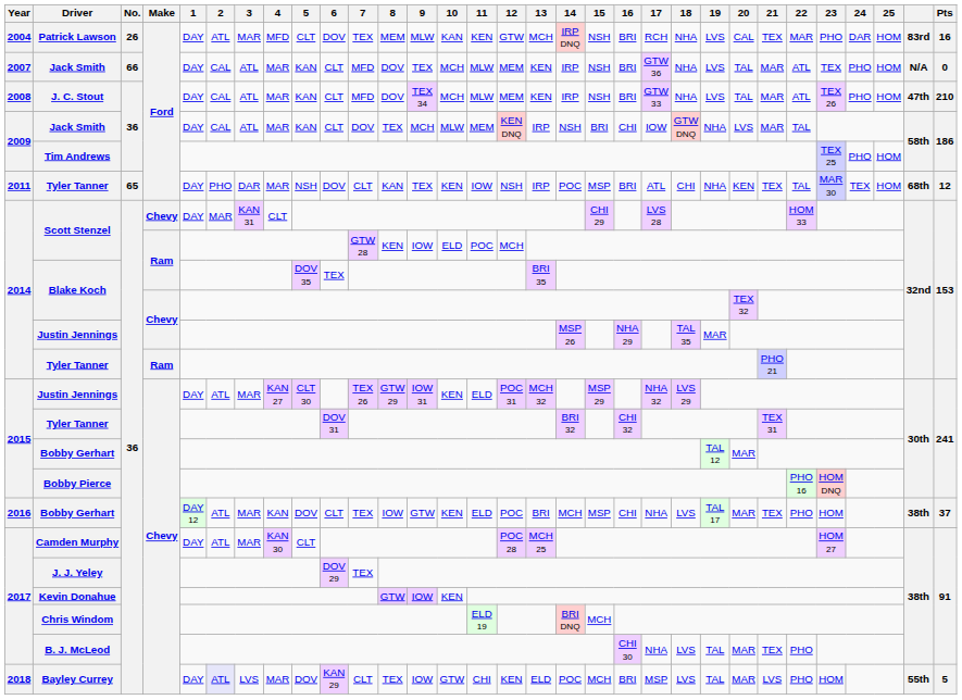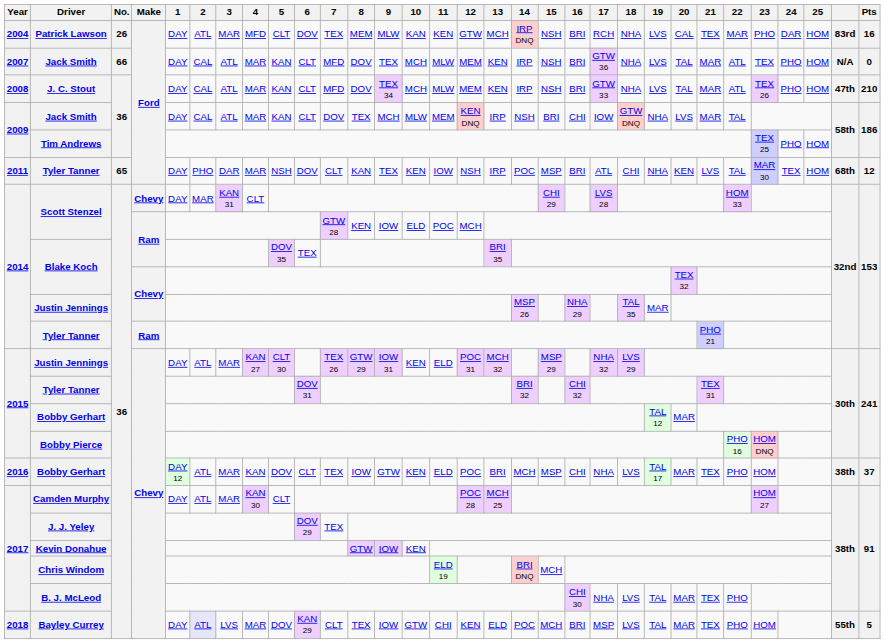 <table class="wikitable" style="text-align:center; font-size:75%">
 <tr>
 <th>Year</th>
 <th>Driver</th>
 <th>No.</th>
 <th>Make</th>
 <th>1</th>
 <th>2</th>
 <th>3</th>
 <th>4</th>
 <th>5</th>
 <th>6</th>
 <th>7</th>
 <th>8</th>
 <th>9</th>
 <th>10</th>
 <th>11</th>
 <th>12</th>
 <th>13</th>
 <th>14</th>
 <th>15</th>
 <th>16</th>
 <th>17</th>
 <th>18</th>
 <th>19</th>
 <th>20</th>
 <th>21</th>
 <th>22</th>
 <th>23</th>
 <th>24</th>
 <th>25</th>
 <th></th>
 <th>Pts</th>
 </tr>
 <tr>
 <th><a href='#'>2004</a></th>
 <th><a href='#'>Patrick Lawson</a></th>
 <th>26</th>
 <th rowspan=6><a href='#'>Ford</a></th>
 <td><a href='#'>DAY</a></td>
 <td><a href='#'>ATL</a></td>
 <td><a href='#'>MAR</a></td>
 <td><a href='#'>MFD</a></td>
 <td><a href='#'>CLT</a></td>
 <td><a href='#'>DOV</a></td>
 <td><a href='#'>TEX</a></td>
 <td><a href='#'>MEM</a></td>
 <td><a href='#'>MLW</a></td>
 <td><a href='#'>KAN</a></td>
 <td><a href='#'>KEN</a></td>
 <td><a href='#'>GTW</a></td>
 <td><a href='#'>MCH</a></td>
 <td style="background:#FFCFCF;"><a href='#'>IRP</a><br><small>DNQ</small></td>
 <td><a href='#'>NSH</a></td>
 <td><a href='#'>BRI</a></td>
 <td><a href='#'>RCH</a></td>
 <td><a href='#'>NHA</a></td>
 <td><a href='#'>LVS</a></td>
 <td><a href='#'>CAL</a></td>
 <td><a href='#'>TEX</a></td>
 <td><a href='#'>MAR</a></td>
 <td><a href='#'>PHO</a></td>
 <td><a href='#'>DAR</a></td>
 <td><a href='#'>HOM</a></td>
 <th>83rd</th>
 <th>16</th>
 </tr>
 <tr>
 <th><a href='#'>2007</a></th>
 <th><a href='#'>Jack Smith</a></th>
 <th>66</th>
 <td><a href='#'>DAY</a></td>
 <td><a href='#'>CAL</a></td>
 <td><a href='#'>ATL</a></td>
 <td><a href='#'>MAR</a></td>
 <td><a href='#'>KAN</a></td>
 <td><a href='#'>CLT</a></td>
 <td><a href='#'>MFD</a></td>
 <td><a href='#'>DOV</a></td>
 <td><a href='#'>TEX</a></td>
 <td><a href='#'>MCH</a></td>
 <td><a href='#'>MLW</a></td>
 <td><a href='#'>MEM</a></td>
 <td><a href='#'>KEN</a></td>
 <td><a href='#'>IRP</a></td>
 <td><a href='#'>NSH</a></td>
 <td><a href='#'>BRI</a></td>
 <td style="background:#EFCFFF;"><a href='#'>GTW</a><br><small>36</small></td>
 <td><a href='#'>NHA</a></td>
 <td><a href='#'>LVS</a></td>
 <td><a href='#'>TAL</a></td>
 <td><a href='#'>MAR</a></td>
 <td><a href='#'>ATL</a></td>
 <td><a href='#'>TEX</a></td>
 <td><a href='#'>PHO</a></td>
 <td><a href='#'>HOM</a></td>
 <th>N/A</th>
 <th>0</th>
 </tr>
 <tr>
 <th><a href='#'>2008</a></th>
 <th><a href='#'>J. C. Stout</a></th>
 <th rowspan=3>36</th>
 <td><a href='#'>DAY</a></td>
 <td><a href='#'>CAL</a></td>
 <td><a href='#'>ATL</a></td>
 <td><a href='#'>MAR</a></td>
 <td><a href='#'>KAN</a></td>
 <td><a href='#'>CLT</a></td>
 <td><a href='#'>MFD</a></td>
 <td><a href='#'>DOV</a></td>
 <td style="background:#EFCFFF;"><a href='#'>TEX</a><br><small>34</small></td>
 <td><a href='#'>MCH</a></td>
 <td><a href='#'>MLW</a></td>
 <td><a href='#'>MEM</a></td>
 <td><a href='#'>KEN</a></td>
 <td><a href='#'>IRP</a></td>
 <td><a href='#'>NSH</a></td>
 <td><a href='#'>BRI</a></td>
 <td style="background:#EFCFFF;"><a href='#'>GTW</a><br><small>33</small></td>
 <td><a href='#'>NHA</a></td>
 <td><a href='#'>LVS</a></td>
 <td><a href='#'>TAL</a></td>
 <td><a href='#'>MAR</a></td>
 <td><a href='#'>ATL</a></td>
 <td style="background:#EFCFFF;"><a href='#'>TEX</a><br><small>26</small></td>
 <td><a href='#'>PHO</a></td>
 <td><a href='#'>HOM</a></td>
 <th>47th</th>
 <th>210</th>
 </tr>
 <tr>
 <th rowspan=2><a href='#'>2009</a></th>
 <th><a href='#'>Jack Smith</a></th>
 <td><a href='#'>DAY</a></td>
 <td><a href='#'>CAL</a></td>
 <td><a href='#'>ATL</a></td>
 <td><a href='#'>MAR</a></td>
 <td><a href='#'>KAN</a></td>
 <td><a href='#'>CLT</a></td>
 <td><a href='#'>DOV</a></td>
 <td><a href='#'>TEX</a></td>
 <td><a href='#'>MCH</a></td>
 <td><a href='#'>MLW</a></td>
 <td><a href='#'>MEM</a></td>
 <td style="background:#FFCFCF;"><a href='#'>KEN</a><br><small>DNQ</small></td>
 <td><a href='#'>IRP</a></td>
 <td><a href='#'>NSH</a></td>
 <td><a href='#'>BRI</a></td>
 <td><a href='#'>CHI</a></td>
 <td><a href='#'>IOW</a></td>
 <td style="background:#FFCFCF;"><a href='#'>GTW</a><br><small>DNQ</small></td>
 <td><a href='#'>NHA</a></td>
 <td><a href='#'>LVS</a></td>
 <td><a href='#'>MAR</a></td>
 <td><a href='#'>TAL</a></td>
 <td colspan=3></td>
 <th rowspan=2>58th</th>
 <th rowspan=2>186</th>
 </tr>
 <tr>
 <th><a href='#'>Tim Andrews</a></th>
 <td colspan=22></td>
 <td style="background:#CFCFFF;"><a href='#'>TEX</a><br><small>25</small></td>
 <td><a href='#'>PHO</a></td>
 <td><a href='#'>HOM</a></td>
 </tr>
 <tr>
 <th><a href='#'>2011</a></th>
 <th><a href='#'>Tyler Tanner</a></th>
 <th>65</th>
 <td><a href='#'>DAY</a></td>
 <td><a href='#'>PHO</a></td>
 <td><a href='#'>DAR</a></td>
 <td><a href='#'>MAR</a></td>
 <td><a href='#'>NSH</a></td>
 <td><a href='#'>DOV</a></td>
 <td><a href='#'>CLT</a></td>
 <td><a href='#'>KAN</a></td>
 <td><a href='#'>TEX</a></td>
 <td><a href='#'>KEN</a></td>
 <td><a href='#'>IOW</a></td>
 <td><a href='#'>NSH</a></td>
 <td><a href='#'>IRP</a></td>
 <td><a href='#'>POC</a></td>
 <td><a href='#'>MSP</a></td>
 <td><a href='#'>BRI</a></td>
 <td><a href='#'>ATL</a></td>
 <td><a href='#'>CHI</a></td>
 <td><a href='#'>NHA</a></td>
 <td><a href='#'>KEN</a></td>
-<td><a href='#'>TEX</a></td>
+<td><a href='#'>LVS</a></td>
 <td><a href='#'>TAL</a></td>
 <td style="background:#CFCFFF;"><a href='#'>MAR</a><br><small>30</small></td>
 <td><a href='#'>TEX</a></td>
 <td><a href='#'>HOM</a></td>
 <th>68th</th>
 <th>12</th>
 </tr>
 <tr>
 <th rowspan=6><a href='#'>2014</a></th>
 <th rowspan=2><a href='#'>Scott Stenzel</a></th>
 <th rowspan=17>36</th>
 <th><a href='#'>Chevy</a></th>
 <td><a href='#'>DAY</a></td>
 <td><a href='#'>MAR</a></td>
 <td style="background:#EFCFFF;"><a href='#'>KAN</a><br><small>31</small></td>
 <td><a href='#'>CLT</a></td>
 <td colspan=10></td>
 <td style="background:#EFCFFF;"><a href='#'>CHI</a><br><small>29</small></td>
 <td colspan=1></td>
 <td style="background:#EFCFFF;"><a href='#'>LVS</a><br><small>28</small></td>
 <td colspan=4></td>
 <td style="background:#EFCFFF;"><a href='#'>HOM</a><br><small>33</small></td>
 <td colspan=3></td>
 <th rowspan=6>32nd</th>
 <th rowspan=6>153</th>
 </tr>
 <tr>
 <th rowspan=2><a href='#'>Ram</a></th>
 <td colspan=6></td>
 <td style="background:#EFCFFF;"><a href='#'>GTW</a><br><small>28</small></td>
 <td><a href='#'>KEN</a></td>
 <td><a href='#'>IOW</a></td>
 <td><a href='#'>ELD</a></td>
 <td><a href='#'>POC</a></td>
 <td><a href='#'>MCH</a></td>
 <td colspan=13></td>
 </tr>
 <tr>
 <th rowspan=2><a href='#'>Blake Koch</a></th>
 <td colspan=4></td>
 <td style="background:#EFCFFF;"><a href='#'>DOV</a><br><small>35</small></td>
 <td><a href='#'>TEX</a></td>
 <td colspan=6></td>
 <td style="background:#EFCFFF;"><a href='#'>BRI</a><br><small>35</small></td>
 <td colspan=12></td>
 </tr>
 <tr>
 <th rowspan=2><a href='#'>Chevy</a></th>
 <td colspan=19></td>
 <td style="background:#EFCFFF;"><a href='#'>TEX</a><br><small>32</small></td>
 <td colspan=5></td>
 </tr>
 <tr>
 <th><a href='#'>Justin Jennings</a></th>
 <td colspan=13></td>
 <td style="background:#EFCFFF;"><a href='#'>MSP</a><br><small>26</small></td>
 <td colspan=1></td>
 <td style="background:#EFCFFF;"><a href='#'>NHA</a><br><small>29</small></td>
 <td colspan=1></td>
 <td style="background:#EFCFFF;"><a href='#'>TAL</a><br><small>35</small></td>
 <td><a href='#'>MAR</a></td>
 <td colspan=6></td>
 </tr>
 <tr>
 <th><a href='#'>Tyler Tanner</a></th>
 <th><a href='#'>Ram</a></th>
 <td colspan=20></td>
 <td style="background:#CFCFFF;"><a href='#'>PHO</a><br><small>21</small></td>
 <td colspan=4></td>
 </tr>
 <tr>
 <th rowspan=4><a href='#'>2015</a></th>
 <th><a href='#'>Justin Jennings</a></th>
 <th rowspan=11><a href='#'>Chevy</a></th>
 <td><a href='#'>DAY</a></td>
 <td><a href='#'>ATL</a></td>
 <td><a href='#'>MAR</a></td>
 <td style="background:#EFCFFF;"><a href='#'>KAN</a><br><small>27</small></td>
 <td style="background:#EFCFFF;"><a href='#'>CLT</a><br><small>30</small></td>
 <td colspan=1></td>
 <td style="background:#EFCFFF;"><a href='#'>TEX</a><br><small>26</small></td>
 <td style="background:#EFCFFF;"><a href='#'>GTW</a><br><small>29</small></td>
 <td style="background:#EFCFFF;"><a href='#'>IOW</a><br><small>31</small></td>
 <td><a href='#'>KEN</a></td>
 <td><a href='#'>ELD</a></td>
 <td style="background:#EFCFFF;"><a href='#'>POC</a><br><small>31</small></td>
 <td style="background:#EFCFFF;"><a href='#'>MCH</a><br><small>32</small></td>
 <td colspan=1></td>
 <td style="background:#EFCFFF;"><a href='#'>MSP</a><br><small>29</small></td>
 <td colspan=1></td>
 <td style="background:#EFCFFF;"><a href='#'>NHA</a><br><small>32</small></td>
 <td style="background:#EFCFFF;"><a href='#'>LVS</a><br><small>29</small></td>
 <td colspan=7></td>
 <th rowspan=4>30th</th>
 <th rowspan=4>241</th>
 </tr>
 <tr>
 <th><a href='#'>Tyler Tanner</a></th>
 <td colspan=5></td>
 <td style="background:#EFCFFF"><a href='#'>DOV</a><br><small>31</small></td>
 <td colspan=7></td>
 <td style="background:#EFCFFF;"><a href='#'>BRI</a><br><small>32</small></td>
 <td colspan=1></td>
 <td style="background:#EFCFFF"><a href='#'>CHI</a><br><small>32</small></td>
 <td colspan=4></td>
 <td style="background:#EFCFFF"><a href='#'>TEX</a><br><small>31</small></td>
 <td colspan=4></td>
 </tr>
 <tr>
 <th><a href='#'>Bobby Gerhart</a></th>
 <td colspan=18></td>
 <td style="background:#DFFFDF;"><a href='#'>TAL</a><br><small>12</small></td>
 <td><a href='#'>MAR</a></td>
 <td colspan=5></td>
 </tr>
 <tr>
 <th><a href='#'>Bobby Pierce</a></th>
 <td colspan=21></td>
 <td style="background:#DFFFDF;"><a href='#'>PHO</a><br><small>16</small></td>
 <td style="background:#FFCFCF;"><a href='#'>HOM</a><br><small>DNQ</small></td>
 <td colspan=2></td>
 </tr>
 <tr>
 <th><a href='#'>2016</a></th>
 <th><a href='#'>Bobby Gerhart</a></th>
 <td style="background:#DFFFDF;"><a href='#'>DAY</a><br><small>12</small></td>
 <td><a href='#'>ATL</a></td>
 <td><a href='#'>MAR</a></td>
 <td><a href='#'>KAN</a></td>
 <td><a href='#'>DOV</a></td>
 <td><a href='#'>CLT</a></td>
 <td><a href='#'>TEX</a></td>
 <td><a href='#'>IOW</a></td>
 <td><a href='#'>GTW</a></td>
 <td><a href='#'>KEN</a></td>
 <td><a href='#'>ELD</a></td>
 <td><a href='#'>POC</a></td>
 <td><a href='#'>BRI</a></td>
 <td><a href='#'>MCH</a></td>
 <td><a href='#'>MSP</a></td>
 <td><a href='#'>CHI</a></td>
 <td><a href='#'>NHA</a></td>
 <td><a href='#'>LVS</a></td>
 <td style="background:#DFFFDF;"><a href='#'>TAL</a><br><small>17</small></td>
 <td><a href='#'>MAR</a></td>
 <td><a href='#'>TEX</a></td>
 <td><a href='#'>PHO</a></td>
 <td><a href='#'>HOM</a></td>
 <td colspan=2></td>
 <th>38th</th>
 <th>37</th>
 </tr>
 <tr>
 <th rowspan=5><a href='#'>2017</a></th>
 <th><a href='#'>Camden Murphy</a></th>
 <td><a href='#'>DAY</a></td>
 <td><a href='#'>ATL</a></td>
 <td><a href='#'>MAR</a></td>
 <td style="background:#EFCFFF;"><a href='#'>KAN</a><br><small>30</small></td>
 <td><a href='#'>CLT</a></td>
 <td colspan=6></td>
 <td style="background:#EFCFFF;"><a href='#'>POC</a><br><small>28</small></td>
 <td style="background:#EFCFFF;"><a href='#'>MCH</a><br><small>25</small></td>
 <td colspan=9></td>
 <td style="background:#EFCFFF;"><a href='#'>HOM</a><br><small>27</small></td>
 <td colspan=2></td>
 <th rowspan=5>38th</th>
 <th rowspan=5>91</th>
 </tr>
 <tr>
 <th><a href='#'>J. J. Yeley</a></th>
 <td colspan=5></td>
 <td style="background:#EFCFFF;"><a href='#'>DOV</a><br><small>29</small></td>
 <td><a href='#'>TEX</a></td>
 <td colspan=18></td>
 </tr>
 <tr>
 <th><a href='#'>Kevin Donahue</a></th>
 <td colspan=7></td>
 <td style="background:#EFCFFF;"><a href='#'>GTW</a><br></td>
 <td style="background:#EFCFFF;"><a href='#'>IOW</a><br></td>
 <td><a href='#'>KEN</a></td>
 <td colspan=15></td>
 </tr>
 <tr>
 <th><a href='#'>Chris Windom</a></th>
 <td colspan=10></td>
 <td style="background:#DFFFDF;"><a href='#'>ELD</a><br><small>19</small></td>
 <td colspan=2></td>
 <td style="background:#FFCFCF;"><a href='#'>BRI</a><br><small>DNQ</small></td>
 <td><a href='#'>MCH</a></td>
 <td colspan=10></td>
 </tr>
 <tr>
 <th><a href='#'>B. J. McLeod</a></th>
 <td colspan=15></td>
 <td style="background:#EFCFFF;"><a href='#'>CHI</a><br><small>30</small></td>
 <td><a href='#'>NHA</a></td>
 <td><a href='#'>LVS</a></td>
 <td><a href='#'>TAL</a></td>
 <td><a href='#'>MAR</a></td>
 <td><a href='#'>TEX</a></td>
 <td><a href='#'>PHO</a></td>
 <td colspan=3></td>
 </tr>
 <tr>
 <th><a href='#'>2018</a></th>
 <th><a href='#'>Bayley Currey</a></th>
 <td><a href='#'>DAY</a></td>
 <td style="background: lavender;"><a href='#'>ATL</a></td>
 <td><a href='#'>LVS</a></td>
 <td><a href='#'>MAR</a></td>
 <td><a href='#'>DOV</a></td>
 <td style="background:#EFCFFF;"><a href='#'>KAN</a><br><small>29</small></td>
 <td><a href='#'>CLT</a></td>
 <td><a href='#'>TEX</a></td>
 <td><a href='#'>IOW</a></td>
 <td><a href='#'>GTW</a></td>
 <td><a href='#'>CHI</a></td>
 <td><a href='#'>KEN</a></td>
 <td><a href='#'>ELD</a></td>
 <td><a href='#'>POC</a></td>
 <td><a href='#'>MCH</a></td>
 <td><a href='#'>BRI</a></td>
 <td><a href='#'>MSP</a></td>
 <td><a href='#'>LVS</a></td>
 <td><a href='#'>TAL</a></td>
 <td><a href='#'>MAR</a></td>
-<td><a href='#'>LVS</a></td>
+<td><a href='#'>TEX</a></td>
 <td><a href='#'>PHO</a></td>
 <td><a href='#'>HOM</a></td>
 <td colspan=2></td>
 <th>55th</th>
 <th>5</th>
 </tr>
 </table>
